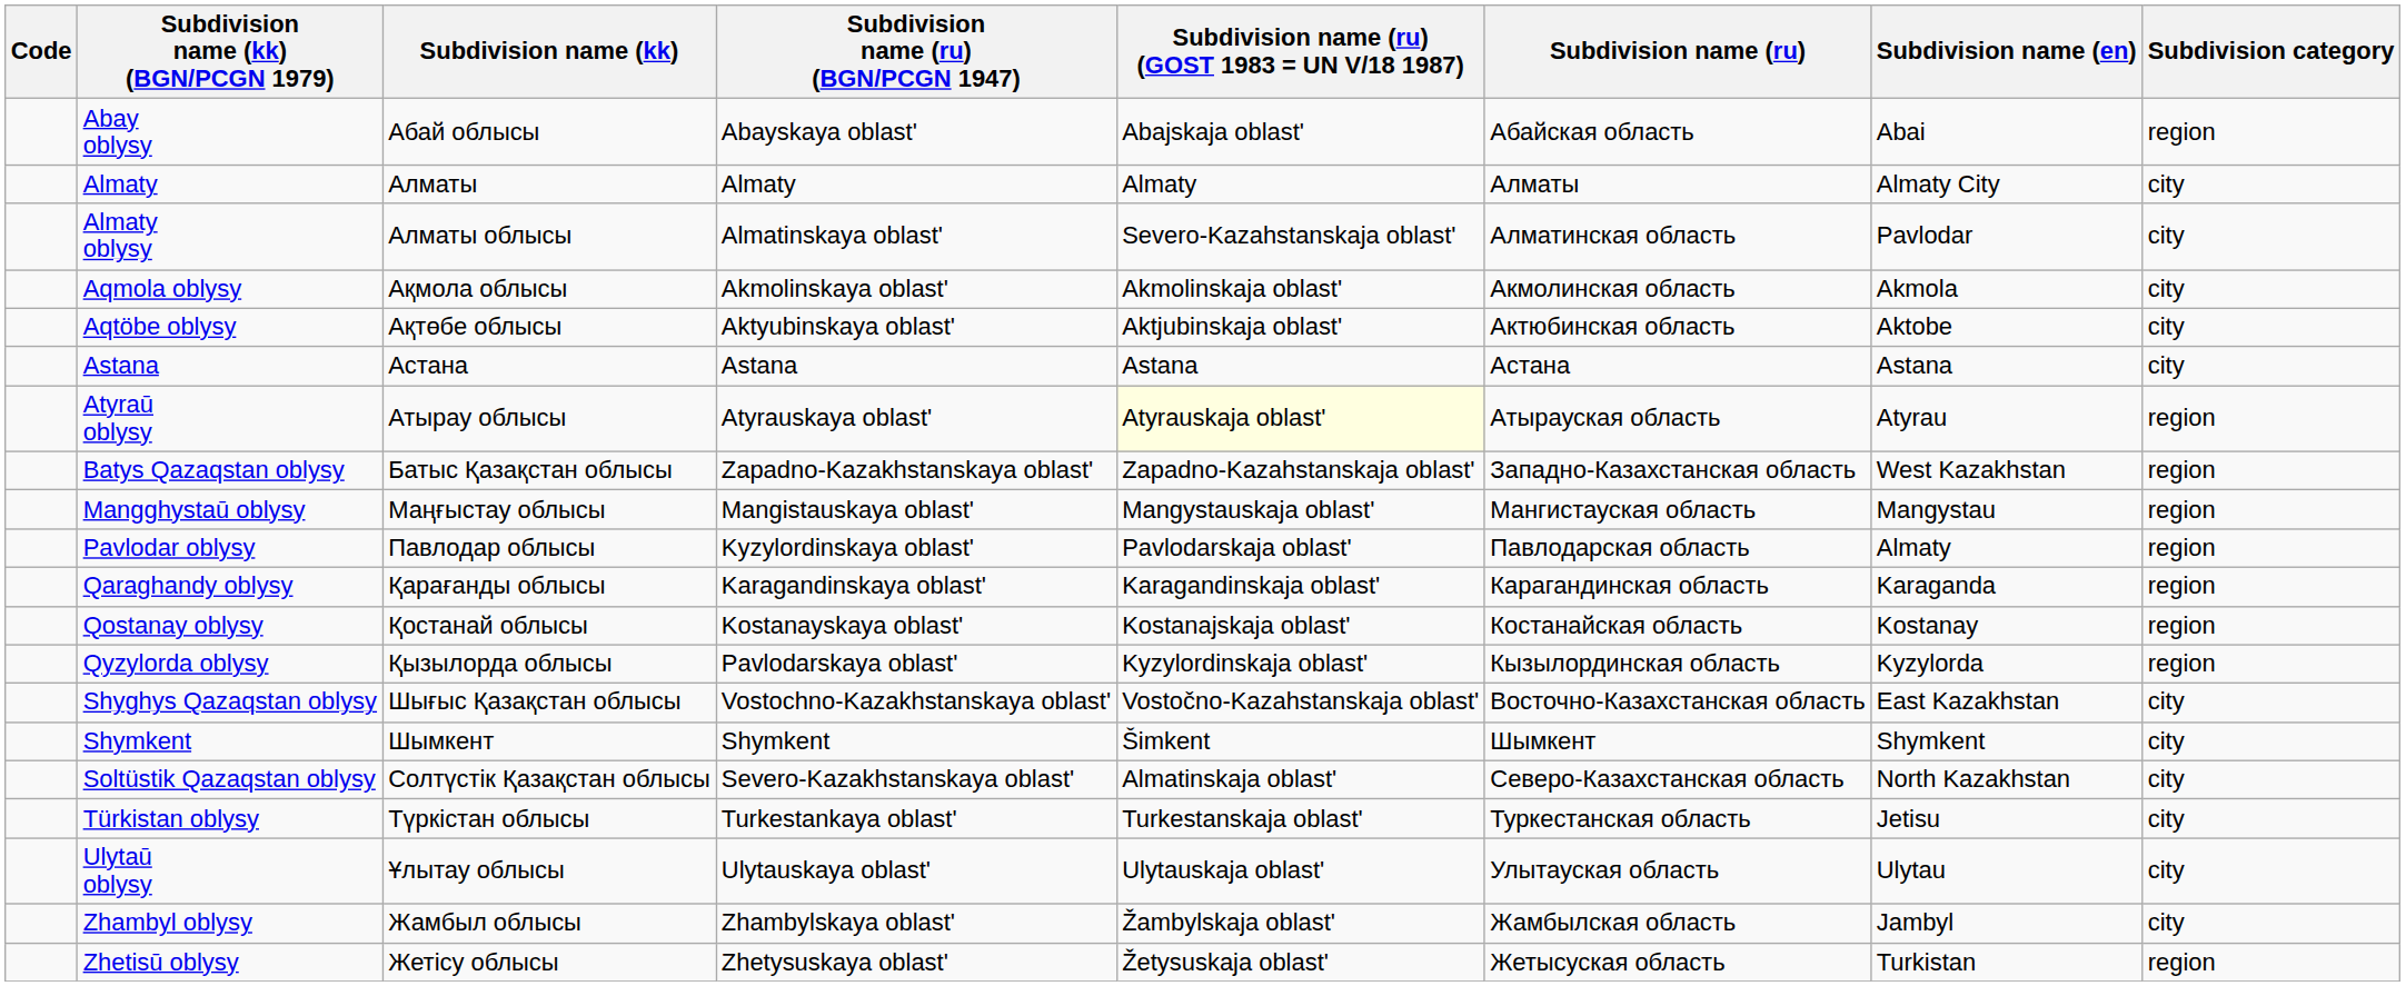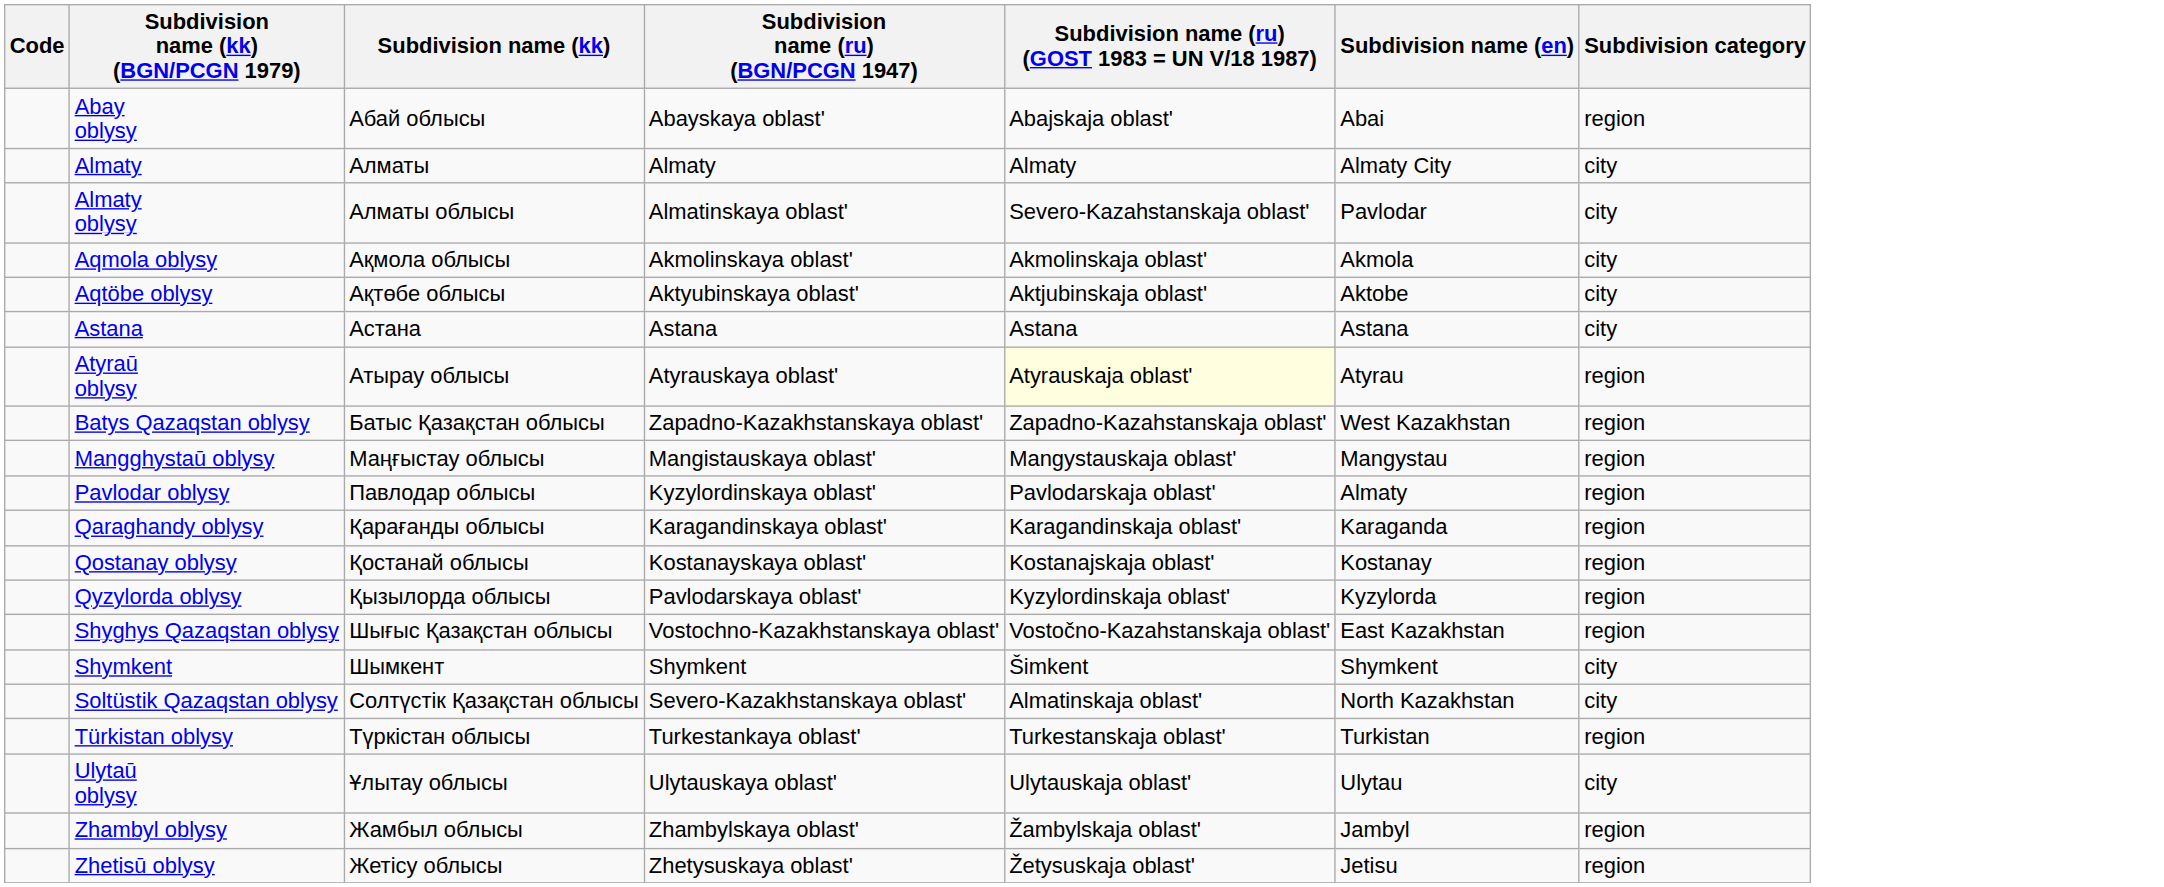 <table class="wikitable sortable">
 <tr>
 <th>Code</th>
 <th>Subdivision<br>name (<a href='#'>kk</a>)<br>(<a href='#'>BGN/PCGN</a> 1979)</th>
 <th>Subdivision name (<a href='#'>kk</a>)<br></th>
 <th>Subdivision<br>name (<a href='#'>ru</a>)<br>(<a href='#'>BGN/PCGN</a> 1947)</th>
 <th>Subdivision name (<a href='#'>ru</a>)<br>(<a href='#'>GOST</a> 1983 = UN V/18 1987)</th>
-<th>Subdivision name (<a href='#'>ru</a>)<br></th>
 <th>Subdivision name (<a href='#'>en</a>)<br></th>
 <th>Subdivision category</th>
 </tr>
 <tr>
 <td></td>
 <td><a href='#'>Abay<br>oblysy</a></td>
 <td>Абай облысы</td>
 <td>Abayskaya oblast'</td>
 <td>Abajskaja oblast'</td>
-<td>Абайская область</td>
 <td>Abai</td>
 <td>region</td>
 </tr>
 <tr>
 <td></td>
 <td><a href='#'>Almaty</a></td>
 <td>Алматы</td>
 <td>Almaty</td>
 <td>Almaty</td>
-<td>Алматы</td>
 <td>Almaty City</td>
 <td>city</td>
 </tr>
 <tr>
 <td></td>
 <td><a href='#'>Almaty<br>oblysy</a></td>
 <td>Алматы облысы</td>
 <td>Almatinskaya oblast'</td>
 <td>Severo-Kazahstanskaja oblast'</td>
-<td>Алматинская область</td>
 <td>Pavlodar</td>
 <td>city</td>
 </tr>
 <tr>
 <td></td>
 <td><a href='#'>Aqmola oblysy</a></td>
 <td>Ақмола облысы</td>
 <td>Akmolinskaya oblast'</td>
 <td>Akmolinskaja oblast'</td>
-<td>Акмолинская область</td>
 <td>Akmola</td>
 <td>city</td>
 </tr>
 <tr>
 <td></td>
 <td><a href='#'>Aqtöbe oblysy</a></td>
 <td>Ақтөбе облысы</td>
 <td>Aktyubinskaya oblast'</td>
 <td>Aktjubinskaja oblast'</td>
-<td>Актюбинская область</td>
 <td>Aktobe</td>
 <td>city</td>
 </tr>
 <tr>
 <td></td>
 <td><a href='#'>Astana</a></td>
 <td>Астана</td>
 <td>Astana</td>
 <td>Astana</td>
-<td>Астана</td>
 <td>Astana</td>
 <td>city</td>
 </tr>
 <tr>
 <td></td>
 <td><a href='#'>Atyraū<br>oblysy</a></td>
 <td>Атырау облысы</td>
 <td>Atyrauskaya oblast'</td>
 <td style="background: lightyellow;">Atyrauskaja oblast'</td>
-<td>Атырауская область</td>
 <td>Atyrau</td>
 <td>region</td>
 </tr>
 <tr>
 <td></td>
 <td><a href='#'>Batys Qazaqstan oblysy</a></td>
 <td>Батыс Қазақстан облысы</td>
 <td>Zapadno-Kazakhstanskaya oblast'</td>
 <td>Zapadno-Kazahstanskaja oblast'</td>
-<td>Западно-Казахстанская область</td>
 <td>West Kazakhstan</td>
 <td>region</td>
 </tr>
 <tr>
 <td></td>
 <td><a href='#'>Mangghystaū oblysy</a></td>
 <td>Маңғыстау облысы</td>
 <td>Mangistauskaya oblast'</td>
 <td>Mangystauskaja oblast'</td>
-<td>Мангистауская область</td>
 <td>Mangystau</td>
 <td>region</td>
 </tr>
 <tr>
 <td></td>
 <td><a href='#'>Pavlodar oblysy</a></td>
 <td>Павлодар облысы</td>
 <td>Kyzylordinskaya oblast'</td>
 <td>Pavlodarskaja oblast'</td>
-<td>Павлодарская область</td>
 <td>Almaty</td>
 <td>region</td>
 </tr>
 <tr>
 <td></td>
 <td><a href='#'>Qaraghandy oblysy</a></td>
 <td>Қарағанды облысы</td>
 <td>Karagandinskaya oblast'</td>
 <td>Karagandinskaja oblast'</td>
-<td>Карагандинская область</td>
 <td>Karaganda</td>
 <td>region</td>
 </tr>
 <tr>
 <td></td>
 <td><a href='#'>Qostanay oblysy</a></td>
 <td>Қостанай облысы</td>
 <td>Kostanayskaya oblast'</td>
 <td>Kostanajskaja oblast'</td>
-<td>Костанайская область</td>
 <td>Kostanay</td>
 <td>region</td>
 </tr>
 <tr>
 <td></td>
 <td><a href='#'>Qyzylorda oblysy</a></td>
 <td>Қызылорда облысы</td>
 <td>Pavlodarskaya oblast'</td>
 <td>Kyzylordinskaja oblast'</td>
-<td>Кызылординская область</td>
 <td>Kyzylorda</td>
 <td>region</td>
 </tr>
 <tr>
 <td></td>
 <td><a href='#'>Shyghys Qazaqstan oblysy</a></td>
 <td>Шығыс Қазақстан облысы</td>
 <td>Vostochno-Kazakhstanskaya oblast'</td>
 <td>Vostočno-Kazahstanskaja oblast'</td>
-<td>Восточно-Казахстанская область</td>
 <td>East Kazakhstan</td>
-<td>city</td>
+<td>region</td>
 </tr>
 <tr>
 <td></td>
 <td><a href='#'>Shymkent</a></td>
 <td>Шымкент</td>
 <td>Shymkent</td>
 <td>Šimkent</td>
-<td>Шымкент</td>
 <td>Shymkent</td>
 <td>city</td>
 </tr>
 <tr>
 <td></td>
 <td><a href='#'>Soltüstik Qazaqstan oblysy</a></td>
 <td>Солтүстік Қазақстан облысы</td>
 <td>Severo-Kazakhstanskaya oblast'</td>
 <td>Almatinskaja oblast'</td>
-<td>Северо-Казахстанская область</td>
 <td>North Kazakhstan</td>
 <td>city</td>
 </tr>
 <tr>
 <td></td>
 <td><a href='#'>Türkistan oblysy</a></td>
 <td>Түркістан облысы</td>
 <td>Turkestankaya oblast'</td>
 <td>Turkestanskaja oblast'</td>
-<td>Туркестанская область</td>
-<td>Jetisu</td>
-<td>city</td>
+<td>Turkistan</td>
+<td>region</td>
 </tr>
 <tr>
 <td></td>
 <td><a href='#'>Ulytaū<br>oblysy</a></td>
 <td>Ұлытау облысы</td>
 <td>Ulytauskaya oblast'</td>
 <td>Ulytauskaja oblast'</td>
-<td>Улытауская область</td>
 <td>Ulytau</td>
 <td>city</td>
 </tr>
 <tr>
 <td></td>
 <td><a href='#'>Zhambyl oblysy</a></td>
 <td>Жамбыл облысы</td>
 <td>Zhambylskaya oblast'</td>
 <td>Žambylskaja oblast'</td>
-<td>Жамбылская область</td>
 <td>Jambyl</td>
-<td>city</td>
+<td>region</td>
 </tr>
 <tr>
 <td></td>
 <td><a href='#'>Zhetisū oblysy</a></td>
 <td>Жетісу облысы</td>
 <td>Zhetysuskaya oblast'</td>
 <td>Žetysuskaja oblast'</td>
-<td>Жетысуская область</td>
-<td>Turkistan</td>
+<td>Jetisu</td>
 <td>region</td>
 </tr>
 </table>
